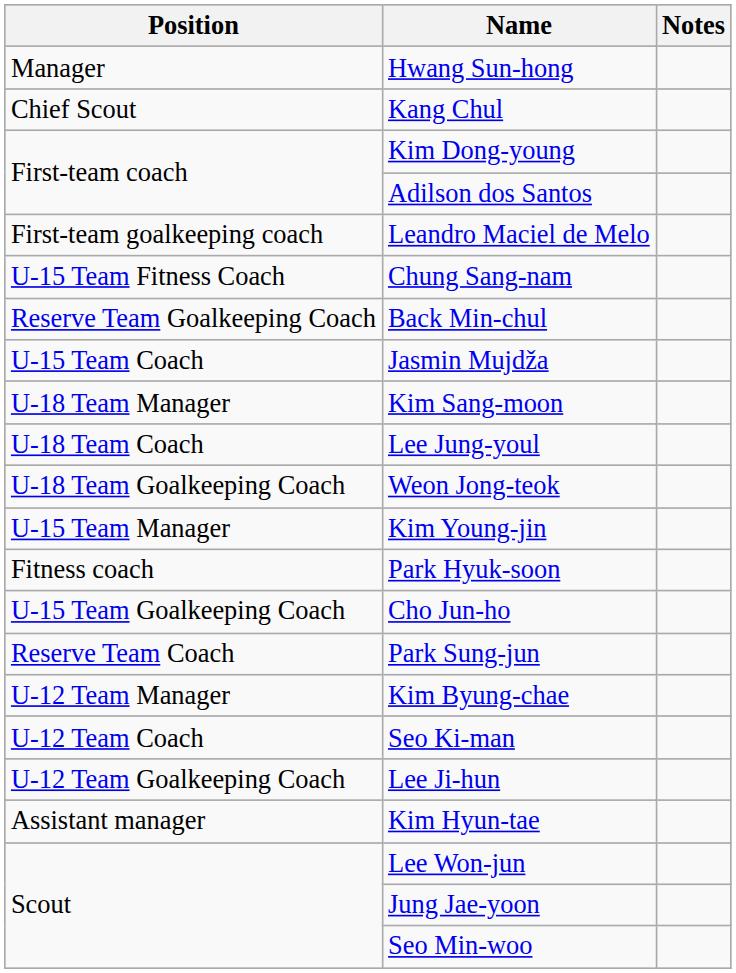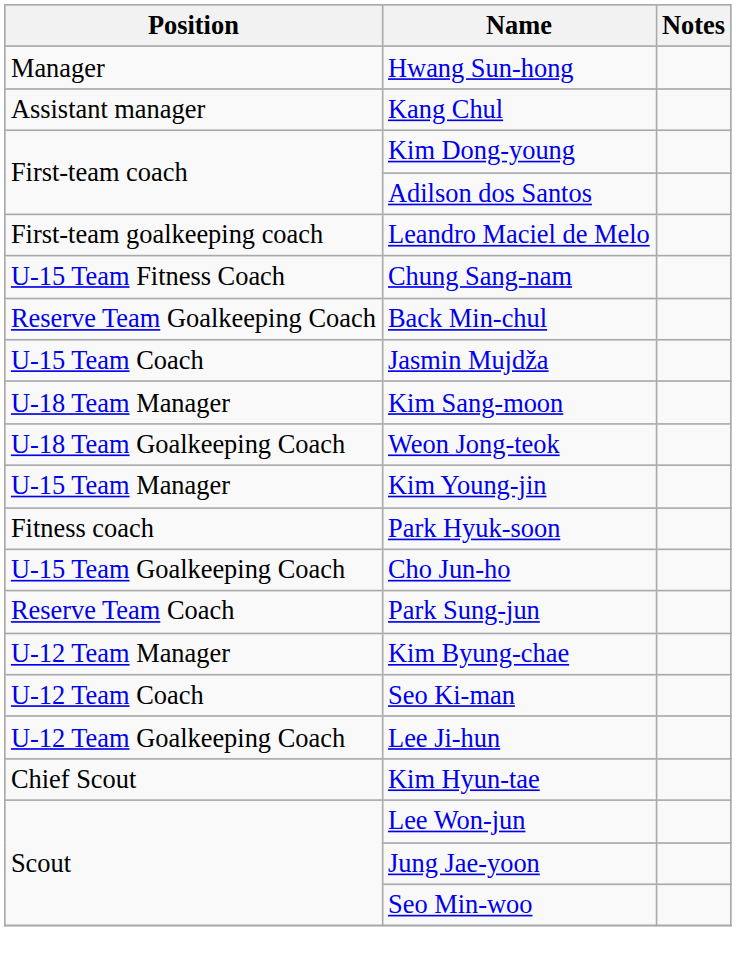 <table class="wikitable">
 <tr>
 <th>Position</th>
 <th>Name</th>
 <th>Notes</th>
 </tr>
 <tr>
 <td>Manager</td>
 <td> <a href='#'>Hwang Sun-hong</a></td>
 <td></td>
 </tr>
 <tr>
-<td>Chief Scout</td>
+<td>Assistant manager</td>
 <td> <a href='#'>Kang Chul</a></td>
 <td></td>
 </tr>
 <tr>
 <td rowspan="2">First-team coach</td>
 <td> <a href='#'>Kim Dong-young</a></td>
 <td></td>
 </tr>
 <tr>
 <td> <a href='#'>Adilson dos Santos</a></td>
 <td></td>
 </tr>
 <tr>
 <td>First-team goalkeeping coach</td>
 <td> <a href='#'>Leandro Maciel de Melo</a></td>
 <td></td>
 </tr>
 <tr>
 <td><a href='#'>U-15 Team</a> Fitness Coach</td>
 <td> <a href='#'>Chung Sang-nam</a></td>
 <td></td>
 </tr>
 <tr>
 <td><a href='#'>Reserve Team</a> Goalkeeping Coach</td>
 <td> <a href='#'>Back Min-chul</a></td>
 <td></td>
 </tr>
 <tr>
 <td><a href='#'>U-15 Team</a> Coach</td>
 <td> <a href='#'>Jasmin Mujdža</a></td>
 <td></td>
 </tr>
 <tr>
 <td><a href='#'>U-18 Team</a> Manager</td>
 <td> <a href='#'>Kim Sang-moon</a></td>
-<td></td>
-</tr>
-<tr>
-<td><a href='#'>U-18 Team</a> Coach</td>
-<td> <a href='#'>Lee Jung-youl</a></td>
 <td></td>
 </tr>
 <tr>
 <td><a href='#'>U-18 Team</a> Goalkeeping Coach</td>
 <td> <a href='#'>Weon Jong-teok</a></td>
 <td></td>
 </tr>
 <tr>
 <td><a href='#'>U-15 Team</a> Manager</td>
 <td> <a href='#'>Kim Young-jin</a></td>
 <td></td>
 </tr>
 <tr>
 <td>Fitness coach</td>
 <td> <a href='#'>Park Hyuk-soon</a></td>
 <td></td>
 </tr>
 <tr>
 <td><a href='#'>U-15 Team</a> Goalkeeping Coach</td>
 <td> <a href='#'>Cho Jun-ho</a></td>
 <td></td>
 </tr>
 <tr>
 <td><a href='#'>Reserve Team</a> Coach</td>
 <td> <a href='#'>Park Sung-jun</a></td>
 <td></td>
 </tr>
 <tr>
 <td><a href='#'>U-12 Team</a> Manager</td>
 <td> <a href='#'>Kim Byung-chae</a></td>
 <td></td>
 </tr>
 <tr>
 <td><a href='#'>U-12 Team</a> Coach</td>
 <td> <a href='#'>Seo Ki-man</a></td>
 <td></td>
 </tr>
 <tr>
 <td><a href='#'>U-12 Team</a> Goalkeeping Coach</td>
 <td> <a href='#'>Lee Ji-hun</a></td>
 <td></td>
 </tr>
 <tr>
-<td>Assistant manager</td>
+<td>Chief Scout</td>
 <td> <a href='#'>Kim Hyun-tae</a></td>
 <td></td>
 </tr>
 <tr>
 <td rowspan="3">Scout</td>
 <td> <a href='#'>Lee Won-jun</a></td>
 <td></td>
 </tr>
 <tr>
 <td> <a href='#'>Jung Jae-yoon</a></td>
 <td></td>
 </tr>
 <tr>
 <td> <a href='#'>Seo Min-woo</a></td>
 <td></td>
 </tr>
 <tr>
 </tr>
 </table>
